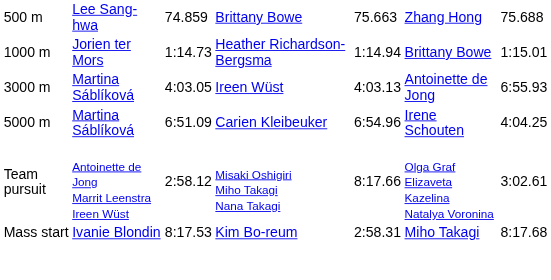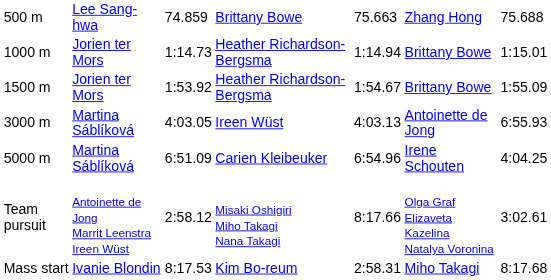 <table>
 <tr>
 <td>500 m<br></td>
 <td><a href='#'>Lee Sang-hwa</a><br><small></small></td>
 <td>74.859</td>
 <td><a href='#'>Brittany Bowe</a><br><small></small></td>
 <td>75.663</td>
 <td><a href='#'>Zhang Hong</a><br><small></small></td>
 <td>75.688</td>
 </tr>
 <tr>
 <td>1000 m<br></td>
 <td><a href='#'>Jorien ter Mors</a><br><small></small></td>
 <td>1:14.73</td>
 <td><a href='#'>Heather Richardson-Bergsma</a><br><small></small></td>
 <td>1:14.94</td>
 <td><a href='#'>Brittany Bowe</a><br><small></small></td>
 <td>1:15.01</td>
+</tr>
+<tr>
+<td>1500 m<br></td>
+<td><a href='#'>Jorien ter Mors</a><br><small></small></td>
+<td>1:53.92</td>
+<td><a href='#'>Heather Richardson-Bergsma</a><br><small></small></td>
+<td>1:54.67</td>
+<td><a href='#'>Brittany Bowe</a><br><small></small></td>
+<td>1:55.09</td>
 </tr>
 <tr>
 <td>3000 m<br></td>
 <td><a href='#'>Martina Sáblíková</a><br><small></small></td>
 <td>4:03.05</td>
 <td><a href='#'>Ireen Wüst</a><br><small></small></td>
 <td>4:03.13</td>
 <td><a href='#'>Antoinette de Jong</a><br><small></small></td>
 <td>6:55.93</td>
 </tr>
 <tr>
 <td>5000 m<br></td>
 <td><a href='#'>Martina Sáblíková</a><br><small></small></td>
 <td>6:51.09</td>
 <td><a href='#'>Carien Kleibeuker</a><br><small></small></td>
 <td>6:54.96</td>
 <td><a href='#'>Irene Schouten</a><br><small></small></td>
 <td>4:04.25</td>
 </tr>
 <tr>
 <td>Team pursuit<br></td>
 <td><br><small><a href='#'>Antoinette de Jong</a><br><a href='#'>Marrit Leenstra</a><br><a href='#'>Ireen Wüst</a></small></td>
 <td>2:58.12</td>
 <td><br><small><a href='#'>Misaki Oshigiri</a><br><a href='#'>Miho Takagi</a><br><a href='#'>Nana Takagi</a></small></td>
 <td>8:17.66</td>
 <td><br><small><a href='#'>Olga Graf</a><br><a href='#'>Elizaveta Kazelina</a><br><a href='#'>Natalya Voronina</a></small></td>
 <td>3:02.61</td>
 </tr>
 <tr>
 <td>Mass start<br></td>
 <td><a href='#'>Ivanie Blondin</a><br><small></small></td>
 <td>8:17.53</td>
 <td><a href='#'>Kim Bo-reum</a><br><small></small></td>
 <td>2:58.31</td>
 <td><a href='#'>Miho Takagi</a><br><small></small></td>
 <td>8:17.68</td>
 </tr>
 </table>
